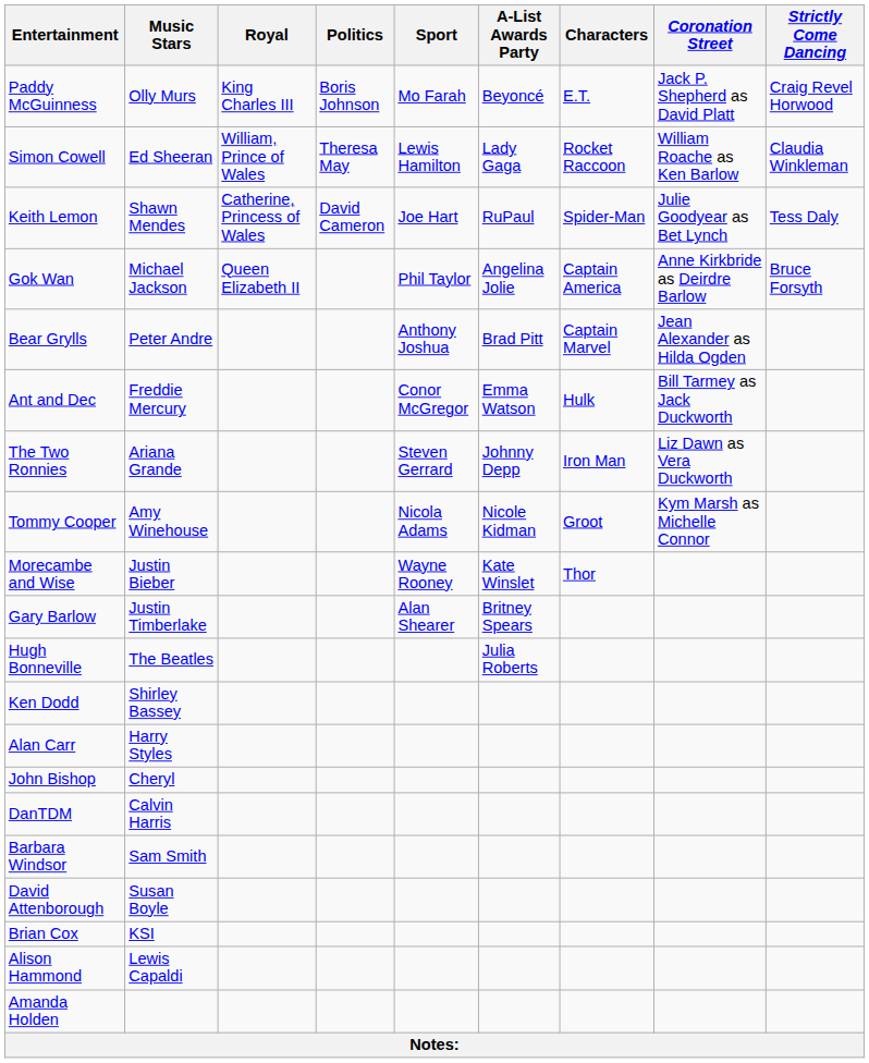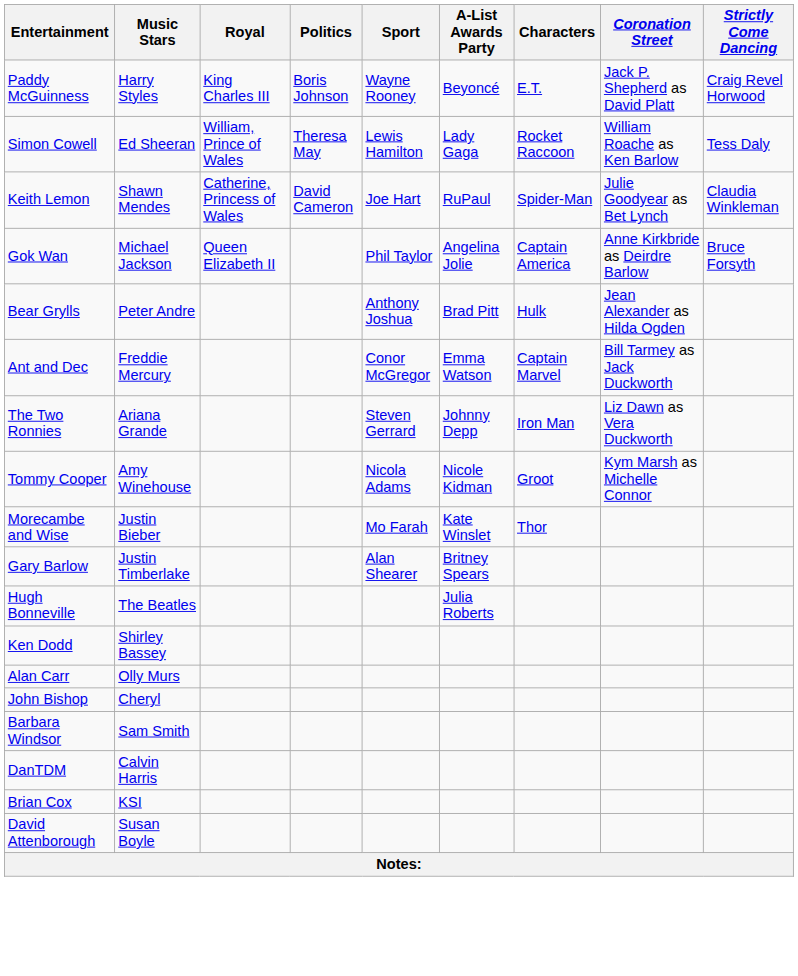 <table class="wikitable">
 <tr>
 <th>Entertainment</th>
 <th>Music Stars</th>
 <th>Royal</th>
 <th>Politics</th>
 <th>Sport</th>
 <th>A-List Awards Party</th>
 <th>Characters</th>
 <th><em><a href='#'>Coronation Street</a></em></th>
 <th><em><a href='#'>Strictly Come Dancing</a></em></th>
 </tr>
 <tr>
 <td><a href='#'>Paddy McGuinness</a></td>
-<td><a href='#'>Olly Murs</a></td>
+<td><a href='#'>Harry Styles</a></td>
 <td><a href='#'>King Charles III</a></td>
 <td><a href='#'>Boris Johnson</a></td>
-<td><a href='#'>Mo Farah</a></td>
+<td><a href='#'>Wayne Rooney</a></td>
 <td><a href='#'>Beyoncé</a></td>
 <td><a href='#'>E.T.</a></td>
 <td><a href='#'>Jack P. Shepherd</a> as <a href='#'>David Platt</a></td>
 <td><a href='#'>Craig Revel Horwood</a></td>
 </tr>
 <tr>
 <td><a href='#'>Simon Cowell</a></td>
 <td><a href='#'>Ed Sheeran</a></td>
 <td><a href='#'>William, Prince of Wales</a></td>
 <td><a href='#'>Theresa May</a></td>
 <td><a href='#'>Lewis Hamilton</a></td>
 <td><a href='#'>Lady Gaga</a></td>
 <td><a href='#'>Rocket Raccoon</a></td>
 <td><a href='#'>William Roache</a> as <a href='#'>Ken Barlow</a></td>
-<td><a href='#'>Claudia Winkleman</a></td>
+<td><a href='#'>Tess Daly</a></td>
 </tr>
 <tr>
 <td><a href='#'>Keith Lemon</a></td>
 <td><a href='#'>Shawn Mendes</a></td>
 <td><a href='#'>Catherine, Princess of Wales</a></td>
 <td><a href='#'>David Cameron</a></td>
 <td><a href='#'>Joe Hart</a></td>
 <td><a href='#'>RuPaul</a></td>
 <td><a href='#'>Spider-Man</a></td>
 <td><a href='#'>Julie Goodyear</a> as <a href='#'>Bet Lynch</a></td>
-<td><a href='#'>Tess Daly</a></td>
+<td><a href='#'>Claudia Winkleman</a></td>
 </tr>
 <tr>
 <td><a href='#'>Gok Wan</a></td>
 <td><a href='#'>Michael Jackson</a></td>
 <td><a href='#'>Queen Elizabeth II</a></td>
 <td></td>
 <td><a href='#'>Phil Taylor</a></td>
 <td><a href='#'>Angelina Jolie</a></td>
 <td><a href='#'>Captain America</a></td>
 <td><a href='#'>Anne Kirkbride</a> as <a href='#'>Deirdre Barlow</a></td>
 <td><a href='#'>Bruce Forsyth</a></td>
 </tr>
 <tr>
 <td><a href='#'>Bear Grylls</a></td>
 <td><a href='#'>Peter Andre</a></td>
 <td></td>
 <td></td>
 <td><a href='#'>Anthony Joshua</a></td>
 <td><a href='#'>Brad Pitt</a></td>
-<td><a href='#'>Captain Marvel</a></td>
+<td><a href='#'>Hulk</a></td>
 <td><a href='#'>Jean Alexander</a> as <a href='#'>Hilda Ogden</a></td>
 <td></td>
 </tr>
 <tr>
 <td><a href='#'>Ant and Dec</a></td>
 <td><a href='#'>Freddie Mercury</a></td>
 <td></td>
 <td></td>
 <td><a href='#'>Conor McGregor</a></td>
 <td><a href='#'>Emma Watson</a></td>
-<td><a href='#'>Hulk</a></td>
+<td><a href='#'>Captain Marvel</a></td>
 <td><a href='#'>Bill Tarmey</a> as <a href='#'>Jack Duckworth</a></td>
 <td></td>
 </tr>
 <tr>
 <td><a href='#'>The Two Ronnies</a></td>
 <td><a href='#'>Ariana Grande</a></td>
 <td></td>
 <td></td>
 <td><a href='#'>Steven Gerrard</a></td>
 <td><a href='#'>Johnny Depp</a></td>
 <td><a href='#'>Iron Man</a></td>
 <td><a href='#'>Liz Dawn</a> as <a href='#'>Vera Duckworth</a></td>
 <td></td>
 </tr>
 <tr>
 <td><a href='#'>Tommy Cooper</a></td>
 <td><a href='#'>Amy Winehouse</a></td>
 <td></td>
 <td></td>
 <td><a href='#'>Nicola Adams</a></td>
 <td><a href='#'>Nicole Kidman</a></td>
 <td><a href='#'>Groot</a></td>
 <td><a href='#'>Kym Marsh</a> as <a href='#'>Michelle Connor</a></td>
 <td></td>
 </tr>
 <tr>
 <td><a href='#'>Morecambe and Wise</a></td>
 <td><a href='#'>Justin Bieber</a></td>
 <td></td>
 <td></td>
-<td><a href='#'>Wayne Rooney</a></td>
+<td><a href='#'>Mo Farah</a></td>
 <td><a href='#'>Kate Winslet</a></td>
 <td><a href='#'>Thor</a></td>
 <td></td>
 <td></td>
 </tr>
 <tr>
 <td><a href='#'>Gary Barlow</a></td>
 <td><a href='#'>Justin Timberlake</a></td>
 <td></td>
 <td></td>
 <td><a href='#'>Alan Shearer</a></td>
 <td><a href='#'>Britney Spears</a></td>
 <td></td>
 <td></td>
 <td></td>
 </tr>
 <tr>
 <td><a href='#'>Hugh Bonneville</a></td>
 <td><a href='#'>The Beatles</a></td>
 <td></td>
 <td></td>
 <td></td>
 <td><a href='#'>Julia Roberts</a></td>
 <td></td>
 <td></td>
 <td></td>
 </tr>
 <tr>
 <td><a href='#'>Ken Dodd</a></td>
 <td><a href='#'>Shirley Bassey</a></td>
 <td></td>
 <td></td>
 <td></td>
 <td></td>
 <td></td>
 <td></td>
 <td></td>
 </tr>
 <tr>
 <td><a href='#'>Alan Carr</a></td>
-<td><a href='#'>Harry Styles</a></td>
+<td><a href='#'>Olly Murs</a></td>
 <td></td>
 <td></td>
 <td></td>
 <td></td>
 <td></td>
 <td></td>
 <td></td>
 </tr>
 <tr>
 <td><a href='#'>John Bishop</a></td>
 <td><a href='#'>Cheryl</a></td>
 <td></td>
 <td></td>
 <td></td>
 <td></td>
 <td></td>
 <td></td>
 <td></td>
 </tr>
 <tr>
+<td><a href='#'>Barbara Windsor</a></td>
+<td><a href='#'>Sam Smith</a></td>
+<td></td>
+<td></td>
+<td></td>
+<td></td>
+<td></td>
+<td></td>
+<td></td>
+</tr>
+<tr>
 <td><a href='#'>DanTDM</a></td>
 <td><a href='#'>Calvin Harris</a></td>
 <td></td>
 <td></td>
 <td></td>
 <td></td>
 <td></td>
 <td></td>
 <td></td>
 </tr>
 <tr>
-<td><a href='#'>Barbara Windsor</a></td>
-<td><a href='#'>Sam Smith</a></td>
+<td><a href='#'>Brian Cox</a></td>
+<td><a href='#'>KSI</a></td>
 <td></td>
 <td></td>
 <td></td>
 <td></td>
 <td></td>
 <td></td>
 <td></td>
 </tr>
 <tr>
 <td><a href='#'>David Attenborough</a></td>
 <td><a href='#'>Susan Boyle</a></td>
 <td></td>
 <td></td>
 <td></td>
 <td></td>
 <td></td>
 <td></td>
 <td></td>
 </tr>
 <tr>
-<td><a href='#'>Brian Cox</a></td>
-<td><a href='#'>KSI</a></td>
-<td></td>
-<td></td>
-<td></td>
-<td></td>
-<td></td>
-<td></td>
-<td></td>
-</tr>
-<tr>
-<td><a href='#'>Alison Hammond</a></td>
-<td><a href='#'>Lewis Capaldi</a></td>
-<td></td>
-<td></td>
-<td></td>
-<td></td>
-<td></td>
-<td></td>
-<td></td>
-</tr>
-<tr>
-<td><a href='#'>Amanda Holden</a></td>
-<td></td>
-<td></td>
-<td></td>
-<td></td>
-<td></td>
-<td></td>
-<td></td>
-<td></td>
-</tr>
-<tr>
 <th colspan="9">Notes:</th>
 </tr>
 </table>
